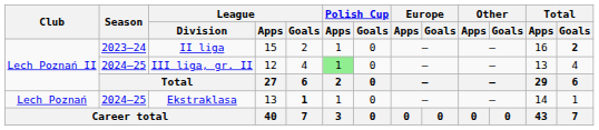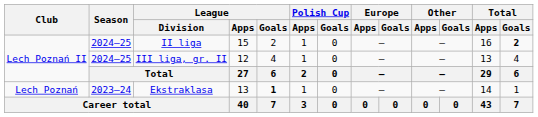 <table class="wikitable" style="text-align: center;">
 <tr>
 <th rowspan="2">Club</th>
 <th rowspan="2">Season</th>
 <th colspan="3">League</th>
 <th colspan="2"><a href='#'>Polish Cup</a></th>
 <th colspan="2">Europe</th>
 <th colspan="2">Other</th>
 <th colspan="2">Total</th>
 </tr>
 <tr>
 <th>Division</th>
 <th>Apps</th>
 <th>Goals</th>
 <th>Apps</th>
 <th>Goals</th>
 <th>Apps</th>
 <th>Goals</th>
 <th>Apps</th>
 <th>Goals</th>
 <th>Apps</th>
 <th>Goals</th>
 </tr>
 <tr>
 <td rowspan=3><a href='#'>Lech Poznań II</a></td>
-<td><a href='#'>2023–24</a></td>
+<td><a href='#'>2024–25</a></td>
 <td><a href='#'>II liga</a></td>
 <td>15</td>
 <td>2</td>
 <td>1</td>
 <td>0</td>
 <td colspan="2">—</td>
 <td colspan="2">—</td>
 <td>16</td>
 <td><strong>2</strong></td>
 </tr>
 <tr>
 <td><a href='#'>2024–25</a></td>
 <td><a href='#'>III liga, gr. II</a></td>
 <td>12</td>
 <td>4</td>
-<td style="background: lightgreen;">1</td>
+<td>1</td>
 <td>0</td>
 <td colspan="2">—</td>
 <td colspan="2">—</td>
 <td>13</td>
 <td>4</td>
 </tr>
 <tr>
 <th colspan="2">Total</th>
 <th>27</th>
 <th>6</th>
 <th>2</th>
 <th>0</th>
 <th colspan="2">—</th>
 <th colspan="2">—</th>
 <th>29</th>
 <th>6</th>
 </tr>
 <tr>
 <td><a href='#'>Lech Poznań</a></td>
-<td><a href='#'>2024–25</a></td>
+<td><a href='#'>2023–24</a></td>
 <td><a href='#'>Ekstraklasa</a></td>
 <td>13</td>
 <td><strong>1</strong></td>
 <td>1</td>
 <td>0</td>
 <td colspan="2">—</td>
 <td colspan="2">—</td>
 <td>14</td>
 <td>1</td>
 </tr>
 <tr>
 <th colspan="3">Career total</th>
 <th>40</th>
 <th>7</th>
 <th>3</th>
 <th>0</th>
 <th>0</th>
 <th>0</th>
 <th>0</th>
 <th>0</th>
 <th>43</th>
 <th>7</th>
 </tr>
 </table>
